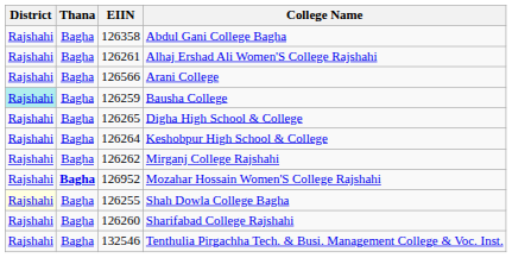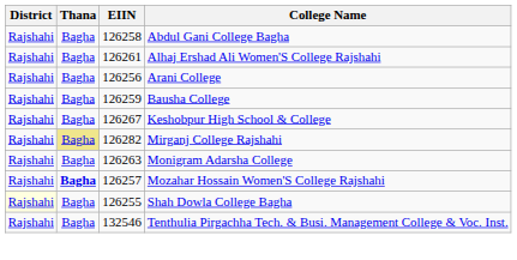 <table class="wikitable">
 <tr>
 <th style="text-align: center;">District</th>
 <th style="text-align: center;">Thana</th>
 <th style="text-align: center;">EIIN</th>
 <th style="text-align: center;">College Name</th>
 </tr>
 <tr>
 <td style="text-align: center;"><a href='#'>Rajshahi</a></td>
 <td style="text-align: center;"><a href='#'>Bagha</a></td>
-<td style="text-align: center;">126358</td>
+<td style="text-align: center;">126258</td>
 <td><a href='#'>Abdul Gani College Bagha</a></td>
 </tr>
 <tr>
 <td style="text-align: center;"><a href='#'>Rajshahi</a></td>
 <td style="text-align: center;"><a href='#'>Bagha</a></td>
 <td style="text-align: center;">126261</td>
 <td><a href='#'>Alhaj Ershad Ali Women'S College Rajshahi</a></td>
 </tr>
 <tr>
 <td style="text-align: center;"><a href='#'>Rajshahi</a></td>
 <td style="text-align: center;"><a href='#'>Bagha</a></td>
-<td style="text-align: center;">126566</td>
+<td style="text-align: center;">126256</td>
 <td><a href='#'>Arani College</a></td>
 </tr>
 <tr>
-<td style="background: paleturquoise; text-align: center;"><a href='#'>Rajshahi</a></td>
+<td style="text-align: center;"><a href='#'>Rajshahi</a></td>
 <td style="text-align: center;"><a href='#'>Bagha</a></td>
 <td style="text-align: center;">126259</td>
 <td><a href='#'>Bausha College</a></td>
 </tr>
 <tr>
 <td style="text-align: center;"><a href='#'>Rajshahi</a></td>
 <td style="text-align: center;"><a href='#'>Bagha</a></td>
-<td style="text-align: center;">126265</td>
-<td><a href='#'>Digha High School & College</a></td>
+<td style="text-align: center;">126267</td>
+<td><a href='#'>Keshobpur High School & College</a></td>
+</tr>
+<tr>
+<td style="text-align: center;"><a href='#'>Rajshahi</a></td>
+<td style="background: khaki; text-align: center;"><a href='#'>Bagha</a></td>
+<td style="text-align: center;">126282</td>
+<td><a href='#'>Mirganj College Rajshahi</a></td>
 </tr>
 <tr>
 <td style="text-align: center;"><a href='#'>Rajshahi</a></td>
 <td style="text-align: center;"><a href='#'>Bagha</a></td>
-<td style="text-align: center;">126264</td>
-<td><a href='#'>Keshobpur High School & College</a></td>
-</tr>
-<tr>
-<td style="text-align: center;"><a href='#'>Rajshahi</a></td>
-<td style="text-align: center;"><a href='#'>Bagha</a></td>
-<td style="text-align: center;">126262</td>
-<td><a href='#'>Mirganj College Rajshahi</a></td>
+<td style="text-align: center;">126263</td>
+<td><a href='#'>Monigram Adarsha College</a></td>
 </tr>
 <tr>
 <td style="text-align: center;"><a href='#'>Rajshahi</a></td>
 <td style="text-align: center;"><strong><a href='#'>Bagha</a></strong></td>
-<td style="text-align: center;">126952</td>
+<td style="text-align: center;">126257</td>
 <td><a href='#'>Mozahar Hossain Women'S College Rajshahi</a></td>
 </tr>
 <tr>
 <td style="background: lightyellow; text-align: center;"><a href='#'>Rajshahi</a></td>
 <td style="text-align: center;"><a href='#'>Bagha</a></td>
 <td style="text-align: center;">126255</td>
 <td><a href='#'>Shah Dowla College Bagha</a></td>
 </tr>
 <tr>
 <td style="text-align: center;"><a href='#'>Rajshahi</a></td>
 <td style="text-align: center;"><a href='#'>Bagha</a></td>
-<td style="text-align: center;">126260</td>
-<td><a href='#'>Sharifabad College Rajshahi</a></td>
-</tr>
-<tr>
-<td style="text-align: center;"><a href='#'>Rajshahi</a></td>
-<td style="text-align: center;"><a href='#'>Bagha</a></td>
 <td style="text-align: center;">132546</td>
 <td><a href='#'>Tenthulia Pirgachha Tech. & Busi. Management College & Voc. Inst.</a></td>
 </tr>
 </table>
